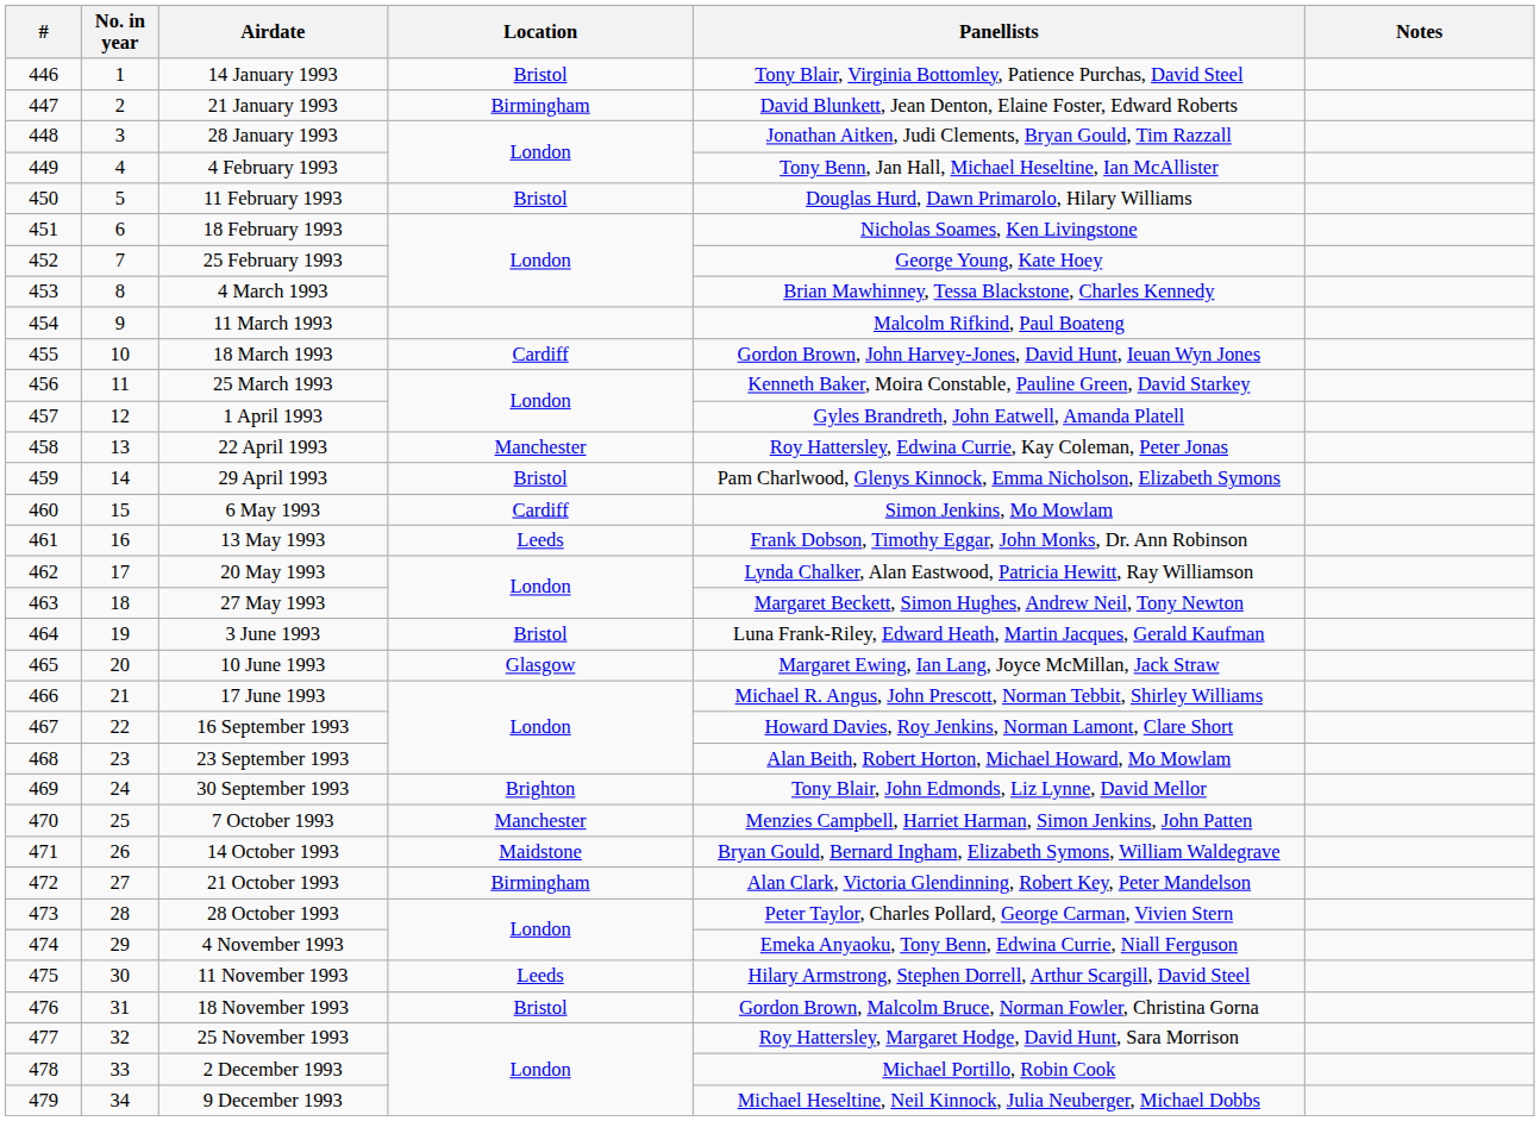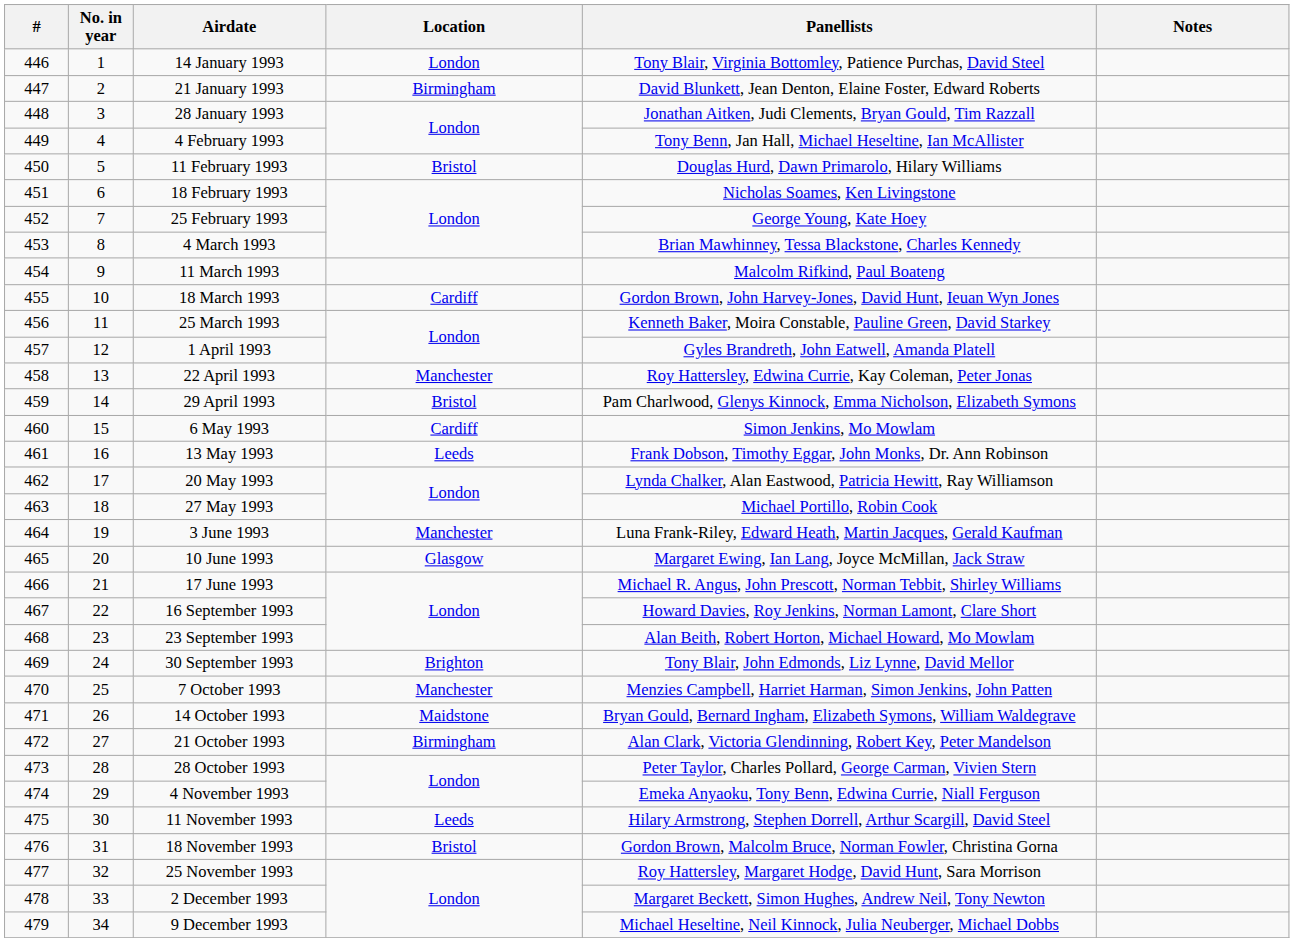 <table class="wikitable" style="text-align:center;">
 <tr>
 <th style="width:5%;">#</th>
 <th style="width:5%;">No. in year</th>
 <th style="width:15%;">Airdate</th>
 <th style="width:20%;">Location</th>
 <th style="width:40%;">Panellists</th>
 <th style="width:40%;">Notes</th>
 </tr>
 <tr>
 <td>446</td>
 <td>1</td>
 <td>14 January 1993</td>
-<td><a href='#'>Bristol</a></td>
+<td><a href='#'>London</a></td>
 <td><a href='#'>Tony Blair</a>, <a href='#'>Virginia Bottomley</a>, Patience Purchas, <a href='#'>David Steel</a></td>
 <td></td>
 </tr>
 <tr>
 <td>447</td>
 <td>2</td>
 <td>21 January 1993</td>
 <td><a href='#'>Birmingham</a></td>
 <td><a href='#'>David Blunkett</a>, Jean Denton, Elaine Foster, Edward Roberts</td>
 <td></td>
 </tr>
 <tr>
 <td>448</td>
 <td>3</td>
 <td>28 January 1993</td>
 <td rowspan=2><a href='#'>London</a></td>
 <td><a href='#'>Jonathan Aitken</a>, Judi Clements, <a href='#'>Bryan Gould</a>, <a href='#'>Tim Razzall</a></td>
 <td></td>
 </tr>
 <tr>
 <td>449</td>
 <td>4</td>
 <td>4 February 1993</td>
 <td><a href='#'>Tony Benn</a>, Jan Hall, <a href='#'>Michael Heseltine</a>, <a href='#'>Ian McAllister</a></td>
 <td></td>
 </tr>
 <tr>
 <td>450</td>
 <td>5</td>
 <td>11 February 1993</td>
 <td><a href='#'>Bristol</a></td>
 <td><a href='#'>Douglas Hurd</a>, <a href='#'>Dawn Primarolo</a>, Hilary Williams</td>
 <td></td>
 </tr>
 <tr>
 <td>451</td>
 <td>6</td>
 <td>18 February 1993</td>
 <td rowspan=3><a href='#'>London</a></td>
 <td><a href='#'>Nicholas Soames</a>, <a href='#'>Ken Livingstone</a></td>
 <td></td>
 </tr>
 <tr>
 <td>452</td>
 <td>7</td>
 <td>25 February 1993</td>
 <td><a href='#'>George Young</a>, <a href='#'>Kate Hoey</a></td>
 <td></td>
 </tr>
 <tr>
 <td>453</td>
 <td>8</td>
 <td>4 March 1993</td>
 <td><a href='#'>Brian Mawhinney</a>, <a href='#'>Tessa Blackstone</a>, <a href='#'>Charles Kennedy</a></td>
 <td></td>
 </tr>
 <tr>
 <td>454</td>
 <td>9</td>
 <td>11 March 1993</td>
 <td></td>
 <td><a href='#'>Malcolm Rifkind</a>, <a href='#'>Paul Boateng</a></td>
 <td></td>
 </tr>
 <tr>
 <td>455</td>
 <td>10</td>
 <td>18 March 1993</td>
 <td><a href='#'>Cardiff</a></td>
 <td><a href='#'>Gordon Brown</a>, <a href='#'>John Harvey-Jones</a>, <a href='#'>David Hunt</a>, <a href='#'>Ieuan Wyn Jones</a></td>
 <td></td>
 </tr>
 <tr>
 <td>456</td>
 <td>11</td>
 <td>25 March 1993</td>
 <td rowspan=2><a href='#'>London</a></td>
 <td><a href='#'>Kenneth Baker</a>, Moira Constable, <a href='#'>Pauline Green</a>, <a href='#'>David Starkey</a></td>
 <td></td>
 </tr>
 <tr>
 <td>457</td>
 <td>12</td>
 <td>1 April 1993</td>
 <td><a href='#'>Gyles Brandreth</a>, <a href='#'>John Eatwell</a>, <a href='#'>Amanda Platell</a></td>
 <td></td>
 </tr>
 <tr>
 <td>458</td>
 <td>13</td>
 <td>22 April 1993</td>
 <td><a href='#'>Manchester</a></td>
 <td><a href='#'>Roy Hattersley</a>, <a href='#'>Edwina Currie</a>, Kay Coleman, <a href='#'>Peter Jonas</a></td>
 <td></td>
 </tr>
 <tr>
 <td>459</td>
 <td>14</td>
 <td>29 April 1993</td>
 <td><a href='#'>Bristol</a></td>
 <td>Pam Charlwood, <a href='#'>Glenys Kinnock</a>, <a href='#'>Emma Nicholson</a>, <a href='#'>Elizabeth Symons</a></td>
 <td></td>
 </tr>
 <tr>
 <td>460</td>
 <td>15</td>
 <td>6 May 1993</td>
 <td><a href='#'>Cardiff</a></td>
 <td><a href='#'>Simon Jenkins</a>, <a href='#'>Mo Mowlam</a></td>
 <td></td>
 </tr>
 <tr>
 <td>461</td>
 <td>16</td>
 <td>13 May 1993</td>
 <td><a href='#'>Leeds</a></td>
 <td><a href='#'>Frank Dobson</a>, <a href='#'>Timothy Eggar</a>, <a href='#'>John Monks</a>, Dr. Ann Robinson</td>
 <td></td>
 </tr>
 <tr>
 <td>462</td>
 <td>17</td>
 <td>20 May 1993</td>
 <td rowspan=2><a href='#'>London</a></td>
 <td><a href='#'>Lynda Chalker</a>, Alan Eastwood, <a href='#'>Patricia Hewitt</a>, Ray Williamson</td>
 <td></td>
 </tr>
 <tr>
 <td>463</td>
 <td>18</td>
 <td>27 May 1993</td>
-<td><a href='#'>Margaret Beckett</a>, <a href='#'>Simon Hughes</a>, <a href='#'>Andrew Neil</a>, <a href='#'>Tony Newton</a></td>
+<td><a href='#'>Michael Portillo</a>, <a href='#'>Robin Cook</a></td>
 <td></td>
 </tr>
 <tr>
 <td>464</td>
 <td>19</td>
 <td>3 June 1993</td>
-<td><a href='#'>Bristol</a></td>
+<td><a href='#'>Manchester</a></td>
 <td>Luna Frank-Riley, <a href='#'>Edward Heath</a>, <a href='#'>Martin Jacques</a>, <a href='#'>Gerald Kaufman</a></td>
 <td></td>
 </tr>
 <tr>
 <td>465</td>
 <td>20</td>
 <td>10 June 1993</td>
 <td><a href='#'>Glasgow</a></td>
 <td><a href='#'>Margaret Ewing</a>, <a href='#'>Ian Lang</a>, Joyce McMillan, <a href='#'>Jack Straw</a></td>
 <td></td>
 </tr>
 <tr>
 <td>466</td>
 <td>21</td>
 <td>17 June 1993</td>
 <td rowspan=3><a href='#'>London</a></td>
 <td><a href='#'>Michael R. Angus</a>, <a href='#'>John Prescott</a>, <a href='#'>Norman Tebbit</a>, <a href='#'>Shirley Williams</a></td>
 <td></td>
 </tr>
 <tr>
 <td>467</td>
 <td>22</td>
 <td>16 September 1993</td>
 <td><a href='#'>Howard Davies</a>, <a href='#'>Roy Jenkins</a>, <a href='#'>Norman Lamont</a>, <a href='#'>Clare Short</a></td>
 <td></td>
 </tr>
 <tr>
 <td>468</td>
 <td>23</td>
 <td>23 September 1993</td>
 <td><a href='#'>Alan Beith</a>, <a href='#'>Robert Horton</a>, <a href='#'>Michael Howard</a>, <a href='#'>Mo Mowlam</a></td>
 <td></td>
 </tr>
 <tr>
 <td>469</td>
 <td>24</td>
 <td>30 September 1993</td>
 <td><a href='#'>Brighton</a></td>
 <td><a href='#'>Tony Blair</a>, <a href='#'>John Edmonds</a>, <a href='#'>Liz Lynne</a>, <a href='#'>David Mellor</a></td>
 <td></td>
 </tr>
 <tr>
 <td>470</td>
 <td>25</td>
 <td>7 October 1993</td>
 <td><a href='#'>Manchester</a></td>
 <td><a href='#'>Menzies Campbell</a>, <a href='#'>Harriet Harman</a>, <a href='#'>Simon Jenkins</a>, <a href='#'>John Patten</a></td>
 <td></td>
 </tr>
 <tr>
 <td>471</td>
 <td>26</td>
 <td>14 October 1993</td>
 <td><a href='#'>Maidstone</a></td>
 <td><a href='#'>Bryan Gould</a>, <a href='#'>Bernard Ingham</a>, <a href='#'>Elizabeth Symons</a>, <a href='#'>William Waldegrave</a></td>
 <td></td>
 </tr>
 <tr>
 <td>472</td>
 <td>27</td>
 <td>21 October 1993</td>
 <td><a href='#'>Birmingham</a></td>
 <td><a href='#'>Alan Clark</a>, <a href='#'>Victoria Glendinning</a>, <a href='#'>Robert Key</a>, <a href='#'>Peter Mandelson</a></td>
 <td></td>
 </tr>
 <tr>
 <td>473</td>
 <td>28</td>
 <td>28 October 1993</td>
 <td rowspan=2><a href='#'>London</a></td>
 <td><a href='#'>Peter Taylor</a>, Charles Pollard, <a href='#'>George Carman</a>, <a href='#'>Vivien Stern</a></td>
 <td></td>
 </tr>
 <tr>
 <td>474</td>
 <td>29</td>
 <td>4 November 1993</td>
 <td><a href='#'>Emeka Anyaoku</a>, <a href='#'>Tony Benn</a>, <a href='#'>Edwina Currie</a>, <a href='#'>Niall Ferguson</a></td>
 <td></td>
 </tr>
 <tr>
 <td>475</td>
 <td>30</td>
 <td>11 November 1993</td>
 <td><a href='#'>Leeds</a></td>
 <td><a href='#'>Hilary Armstrong</a>, <a href='#'>Stephen Dorrell</a>, <a href='#'>Arthur Scargill</a>, <a href='#'>David Steel</a></td>
 <td></td>
 </tr>
 <tr>
 <td>476</td>
 <td>31</td>
 <td>18 November 1993</td>
 <td><a href='#'>Bristol</a></td>
 <td><a href='#'>Gordon Brown</a>, <a href='#'>Malcolm Bruce</a>, <a href='#'>Norman Fowler</a>, Christina Gorna</td>
 <td></td>
 </tr>
 <tr>
 <td>477</td>
 <td>32</td>
 <td>25 November 1993</td>
 <td rowspan=3><a href='#'>London</a></td>
 <td><a href='#'>Roy Hattersley</a>, <a href='#'>Margaret Hodge</a>, <a href='#'>David Hunt</a>, Sara Morrison</td>
 <td></td>
 </tr>
 <tr>
 <td>478</td>
 <td>33</td>
 <td>2 December 1993</td>
-<td><a href='#'>Michael Portillo</a>, <a href='#'>Robin Cook</a></td>
+<td><a href='#'>Margaret Beckett</a>, <a href='#'>Simon Hughes</a>, <a href='#'>Andrew Neil</a>, <a href='#'>Tony Newton</a></td>
 <td></td>
 </tr>
 <tr>
 <td>479</td>
 <td>34</td>
 <td>9 December 1993</td>
 <td><a href='#'>Michael Heseltine</a>, <a href='#'>Neil Kinnock</a>, <a href='#'>Julia Neuberger</a>, <a href='#'>Michael Dobbs</a></td>
 <td></td>
 </tr>
 </table>
